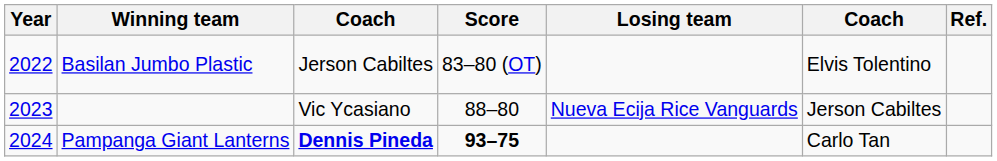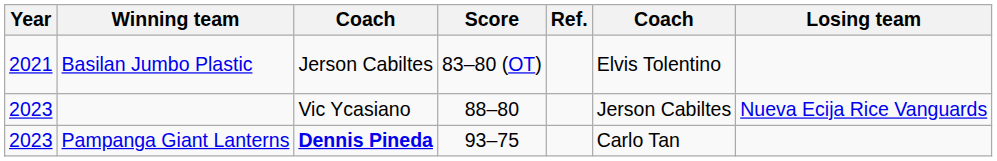 <table class="wikitable">
 <tr>
 <th>Year</th>
 <th>Winning team</th>
 <th>Coach</th>
 <th>Score</th>
+<th>Ref.</th>
+<th>Coach</th>
 <th>Losing team</th>
-<th>Coach</th>
-<th>Ref.</th>
 </tr>
 <tr style="height: 3em;">
-<td align=center><a href='#'>2022</a></td>
+<td align=center><a href='#'>2021</a></td>
 <td><a href='#'>Basilan Jumbo Plastic</a> <br> </td>
 <td>Jerson Cabiltes</td>
 <td align=center>83–80 (<a href='#'>OT</a>)</td>
+<td></td>
+<td>Elvis Tolentino</td>
 <td> <br> </td>
-<td>Elvis Tolentino</td>
-<td></td>
 </tr>
 <tr>
 <td align=center><a href='#'>2023</a></td>
 <td> <br> </td>
 <td>Vic Ycasiano</td>
 <td align=center>88–80</td>
+<td></td>
+<td>Jerson Cabiltes</td>
 <td><a href='#'>Nueva Ecija Rice Vanguards</a> <br> </td>
-<td>Jerson Cabiltes</td>
-<td></td>
 </tr>
 <tr>
-<td align=center><a href='#'>2024</a></td>
+<td align=center><a href='#'>2023</a></td>
 <td><a href='#'>Pampanga Giant Lanterns</a> <br> </td>
 <td><strong><a href='#'>Dennis Pineda</a></strong></td>
-<td align=center><strong>93–75</strong></td>
+<td align=center>93–75</td>
+<td></td>
+<td>Carlo Tan</td>
 <td> <br> </td>
-<td>Carlo Tan</td>
-<td></td>
 </tr>
 </table>
